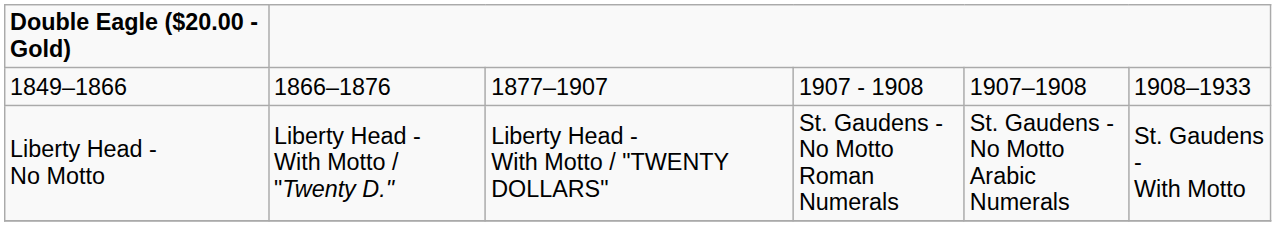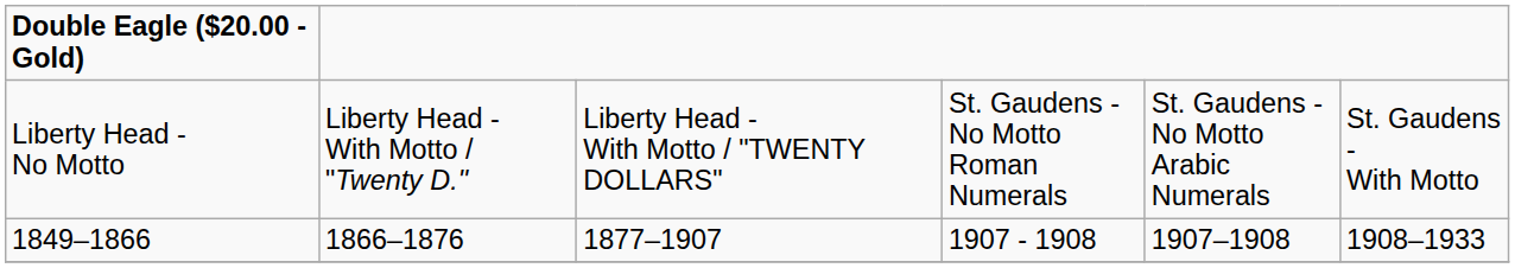 <table class="wikitable">
 <tr>
 <td><strong>Double Eagle ($20.00 - Gold)</strong></td>
+</tr>
+<tr>
+<td>Liberty Head -<br>No Motto</td>
+<td>Liberty Head -<br>With Motto / "<em>Twenty D."</em></td>
+<td>Liberty Head -<br>With Motto / "TWENTY DOLLARS"</td>
+<td>St. Gaudens -<br>No Motto<br>Roman Numerals</td>
+<td>St. Gaudens -<br>No Motto<br>Arabic Numerals</td>
+<td>St. Gaudens -<br>With Motto</td>
 </tr>
 <tr>
 <td>1849–1866</td>
 <td>1866–1876</td>
 <td>1877–1907</td>
 <td>1907 - 1908</td>
 <td>1907–1908</td>
 <td>1908–1933</td>
 </tr>
 <tr>
-<td>Liberty Head -<br>No Motto</td>
-<td>Liberty Head -<br>With Motto / "<em>Twenty D."</em></td>
-<td>Liberty Head -<br>With Motto / "TWENTY DOLLARS"</td>
-<td>St. Gaudens -<br>No Motto<br>Roman Numerals</td>
-<td>St. Gaudens -<br>No Motto<br>Arabic Numerals</td>
-<td>St. Gaudens -<br>With Motto</td>
-</tr>
-<tr>
 </tr>
 </table>
